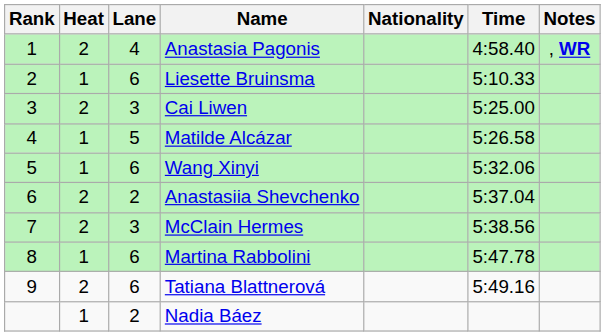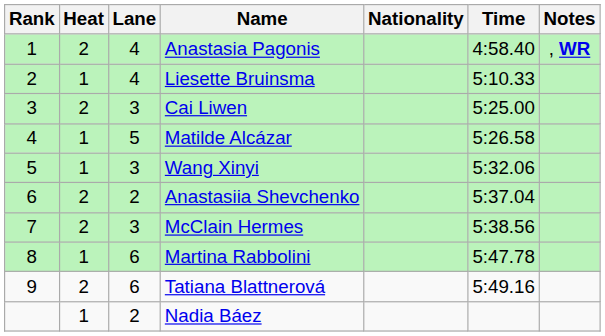 <table class="wikitable sortable" style="text-align:center">
 <tr>
 <th>Rank</th>
 <th>Heat</th>
 <th>Lane</th>
 <th>Name</th>
 <th>Nationality</th>
 <th>Time</th>
 <th>Notes</th>
 </tr>
 <tr bgcolor=bbf3bb>
 <td>1</td>
 <td>2</td>
 <td>4</td>
 <td align=left><a href='#'>Anastasia Pagonis</a></td>
 <td align=left></td>
 <td>4:58.40</td>
 <td>, <strong><a href='#'>WR</a></strong></td>
 </tr>
 <tr bgcolor=bbf3bb>
 <td>2</td>
 <td>1</td>
-<td>6</td>
+<td>4</td>
 <td align=left><a href='#'>Liesette Bruinsma</a></td>
 <td align=left></td>
 <td>5:10.33</td>
 <td></td>
 </tr>
 <tr bgcolor=bbf3bb>
 <td>3</td>
 <td>2</td>
 <td>3</td>
 <td align=left><a href='#'>Cai Liwen</a></td>
 <td align=left></td>
 <td>5:25.00</td>
 <td></td>
 </tr>
 <tr bgcolor=bbf3bb>
 <td>4</td>
 <td>1</td>
 <td>5</td>
 <td align=left><a href='#'>Matilde Alcázar</a></td>
 <td align=left></td>
 <td>5:26.58</td>
 <td></td>
 </tr>
 <tr bgcolor=bbf3bb>
 <td>5</td>
 <td>1</td>
-<td>6</td>
+<td>3</td>
 <td align=left><a href='#'>Wang Xinyi</a></td>
 <td align=left></td>
 <td>5:32.06</td>
 <td></td>
 </tr>
 <tr bgcolor=bbf3bb>
 <td>6</td>
 <td>2</td>
 <td>2</td>
 <td align=left><a href='#'>Anastasiia Shevchenko</a></td>
 <td align=left></td>
 <td>5:37.04</td>
 <td></td>
 </tr>
 <tr bgcolor=bbf3bb>
 <td>7</td>
 <td>2</td>
 <td>3</td>
 <td align=left><a href='#'>McClain Hermes</a></td>
 <td align=left></td>
 <td>5:38.56</td>
 <td></td>
 </tr>
 <tr bgcolor=bbf3bb>
 <td>8</td>
 <td>1</td>
 <td>6</td>
 <td align=left><a href='#'>Martina Rabbolini</a></td>
 <td align=left></td>
 <td>5:47.78</td>
 <td></td>
 </tr>
 <tr>
 <td>9</td>
 <td>2</td>
 <td>6</td>
 <td align=left><a href='#'>Tatiana Blattnerová</a></td>
 <td align=left></td>
 <td>5:49.16</td>
 <td></td>
 </tr>
 <tr>
 <td></td>
 <td>1</td>
 <td>2</td>
 <td align=left><a href='#'>Nadia Báez</a></td>
 <td align=left></td>
 <td></td>
 <td></td>
 </tr>
 </table>
